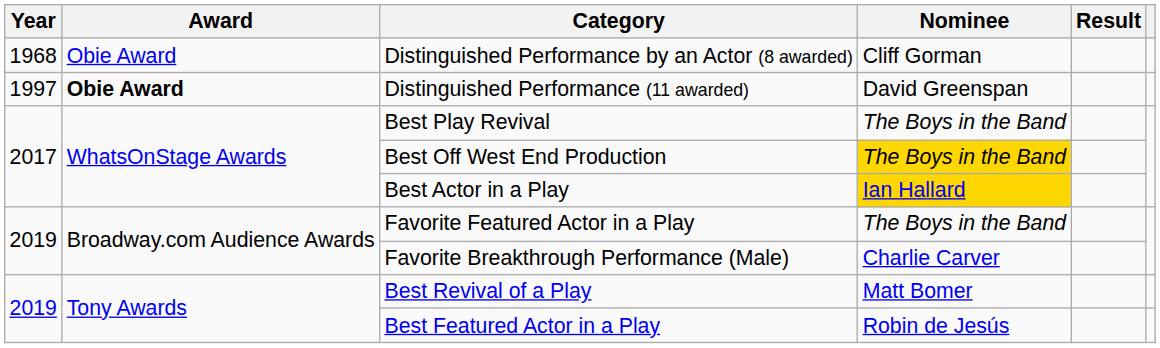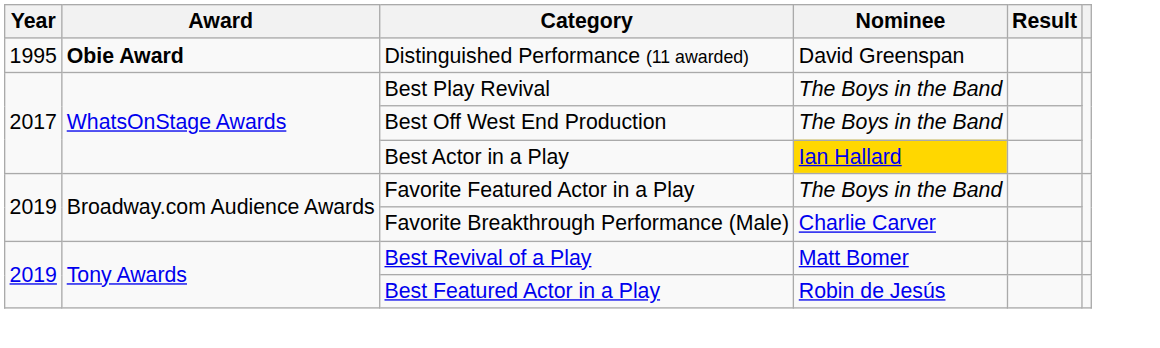 <table class="wikitable sortable">
 <tr>
 <th scope="col">Year</th>
 <th scope="col">Award</th>
 <th scope="col">Category</th>
 <th scope="col">Nominee</th>
 <th scope="col">Result</th>
 <th scope="col"></th>
 </tr>
 <tr>
-<td>1968</td>
-<td><a href='#'>Obie Award</a></td>
-<td>Distinguished Performance by an Actor <small>(8 awarded)</small></td>
-<td>Cliff Gorman</td>
-<td></td>
-<td></td>
-</tr>
-<tr>
-<td>1997</td>
+<td>1995</td>
 <td><strong>Obie Award</strong></td>
 <td>Distinguished Performance <small>(11 awarded)</small></td>
 <td>David Greenspan</td>
 <td></td>
 <td></td>
 </tr>
 <tr>
 <td rowspan="3">2017</td>
 <td rowspan="3"><a href='#'>WhatsOnStage Awards</a></td>
 <td>Best Play Revival</td>
 <td><em>The Boys in the Band</em></td>
 <td></td>
 <td style="text-align:center;" rowspan="3"></td>
 </tr>
 <tr>
 <td>Best Off West End Production</td>
-<td style="background: gold;"><em>The Boys in the Band</em></td>
+<td><em>The Boys in the Band</em></td>
 <td></td>
 </tr>
 <tr>
 <td>Best Actor in a Play</td>
 <td style="background: gold;"><a href='#'>Ian Hallard</a></td>
 <td></td>
 </tr>
 <tr>
 <td rowspan="2">2019</td>
 <td rowspan="2">Broadway.com Audience Awards</td>
 <td>Favorite Featured Actor in a Play</td>
 <td><em>The Boys in the Band</em></td>
 <td></td>
 <td rowspan="2" style="text-align:center;"></td>
 </tr>
 <tr>
 <td>Favorite Breakthrough Performance (Male)</td>
 <td><a href='#'>Charlie Carver</a></td>
 <td></td>
 </tr>
 <tr>
 <td rowspan="2" style="text-align:center;"><a href='#'>2019</a></td>
 <td rowspan="2"><a href='#'>Tony Awards</a></td>
 <td><a href='#'>Best Revival of a Play</a></td>
 <td><a href='#'>Matt Bomer</a></td>
 <td></td>
 <td></td>
 </tr>
 <tr>
 <td><a href='#'>Best Featured Actor in a Play</a></td>
 <td><a href='#'>Robin de Jesús</a></td>
 <td></td>
 <td></td>
 </tr>
 </table>
